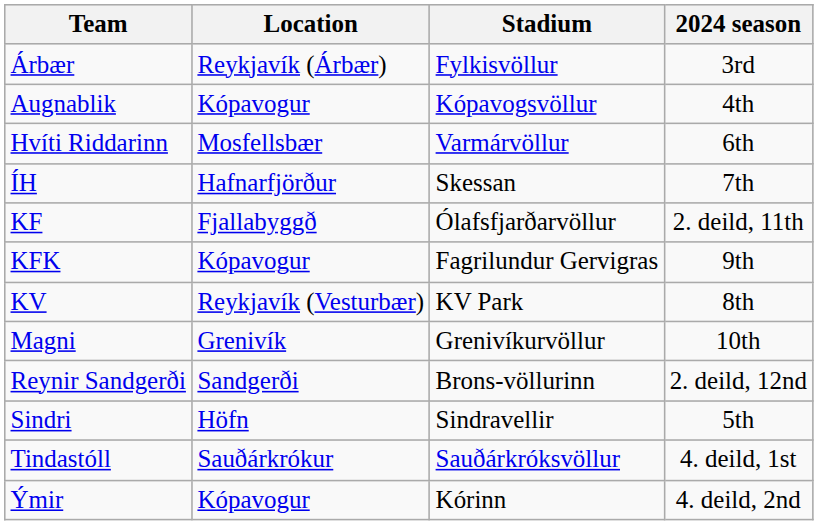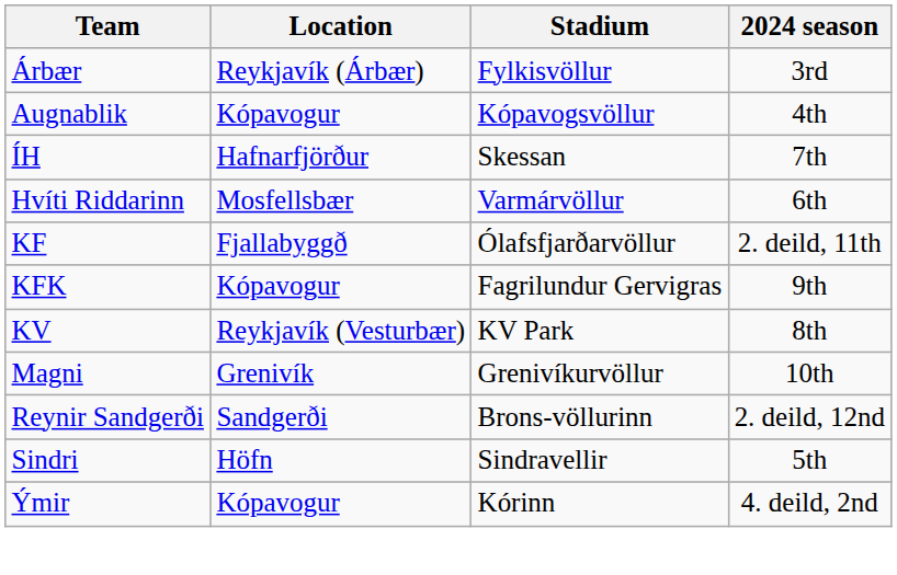 <table class="wikitable sortable">
 <tr>
 <th>Team</th>
 <th>Location</th>
 <th>Stadium</th>
 <th>2024 season</th>
 </tr>
 <tr>
 <td><a href='#'>Árbær</a></td>
 <td><a href='#'>Reykjavík</a> (<a href='#'>Árbær</a>)</td>
 <td><a href='#'>Fylkisvöllur</a></td>
 <td align=center>3rd</td>
 </tr>
 <tr>
 <td><a href='#'>Augnablik</a></td>
 <td><a href='#'>Kópavogur</a></td>
 <td><a href='#'>Kópavogsvöllur</a></td>
 <td align=center>4th</td>
 </tr>
 <tr>
+<td><a href='#'>ÍH</a></td>
+<td><a href='#'>Hafnarfjörður</a></td>
+<td>Skessan</td>
+<td align=center>7th</td>
+</tr>
+<tr>
 <td><a href='#'>Hvíti Riddarinn</a></td>
 <td><a href='#'>Mosfellsbær</a></td>
 <td><a href='#'>Varmárvöllur</a></td>
 <td align=center>6th</td>
-</tr>
-<tr>
-<td><a href='#'>ÍH</a></td>
-<td><a href='#'>Hafnarfjörður</a></td>
-<td>Skessan</td>
-<td align=center>7th</td>
 </tr>
 <tr>
 <td><a href='#'>KF</a></td>
 <td><a href='#'>Fjallabyggð</a></td>
 <td>Ólafsfjarðarvöllur</td>
 <td align=center>2. deild, 11th</td>
 </tr>
 <tr>
 <td><a href='#'>KFK</a></td>
 <td><a href='#'>Kópavogur</a></td>
 <td>Fagrilundur Gervigras</td>
 <td align=center>9th</td>
 </tr>
 <tr>
 <td><a href='#'>KV</a></td>
 <td><a href='#'>Reykjavík</a> (<a href='#'>Vesturbær</a>)</td>
 <td>KV Park</td>
 <td align=center>8th</td>
 </tr>
 <tr>
 <td><a href='#'>Magni</a></td>
 <td><a href='#'>Grenivík</a></td>
 <td>Grenivíkurvöllur</td>
 <td align=center>10th</td>
 </tr>
 <tr>
 <td><a href='#'>Reynir Sandgerði</a></td>
 <td><a href='#'>Sandgerði</a></td>
 <td>Brons-völlurinn</td>
 <td align=center>2. deild, 12nd</td>
 </tr>
 <tr>
 <td><a href='#'>Sindri</a></td>
 <td><a href='#'>Höfn</a></td>
 <td>Sindravellir</td>
 <td align=center>5th</td>
 </tr>
 <tr>
-<td><a href='#'>Tindastóll</a></td>
-<td><a href='#'>Sauðárkrókur</a></td>
-<td><a href='#'>Sauðárkróksvöllur</a></td>
-<td align=center>4. deild, 1st</td>
-</tr>
-<tr>
 <td><a href='#'>Ýmir</a></td>
 <td><a href='#'>Kópavogur</a></td>
 <td>Kórinn</td>
 <td align=center>4. deild, 2nd</td>
 </tr>
 </table>
